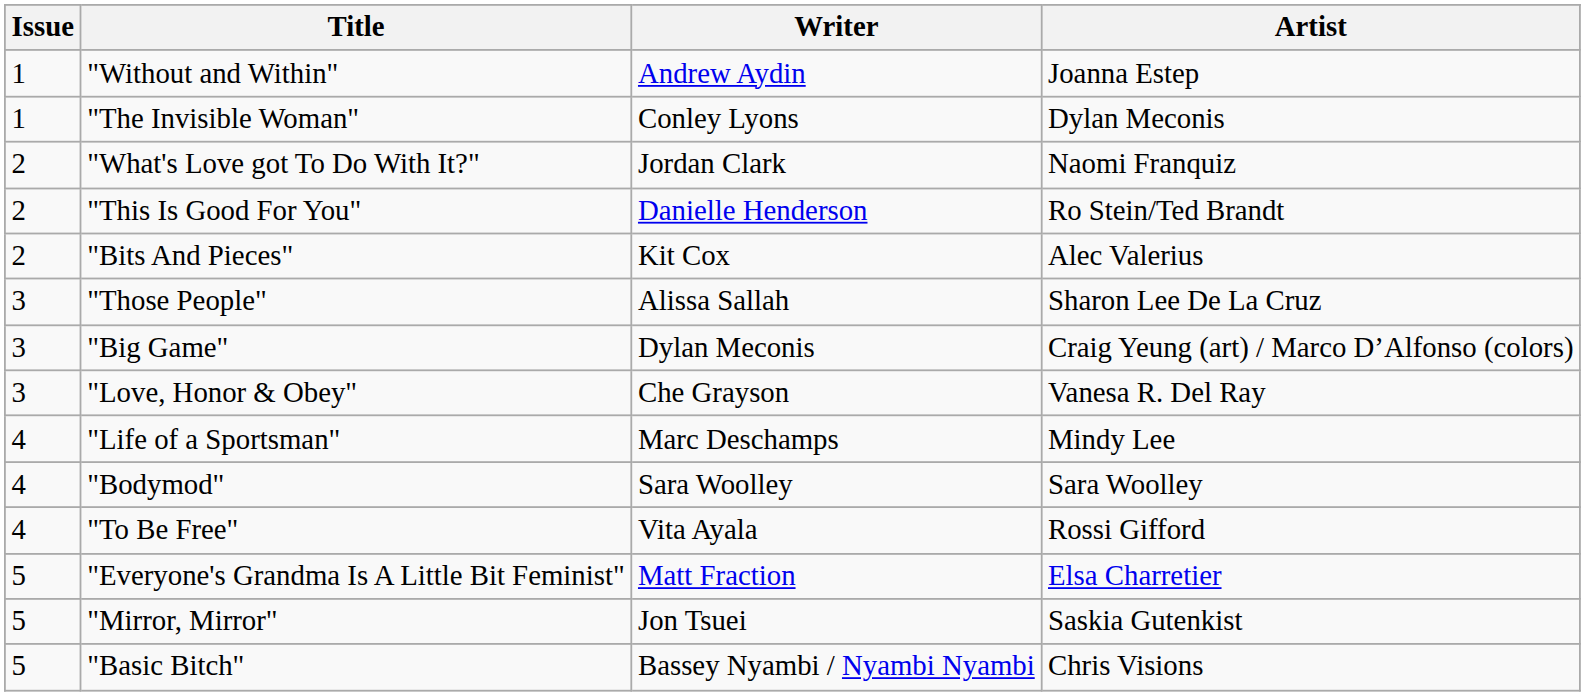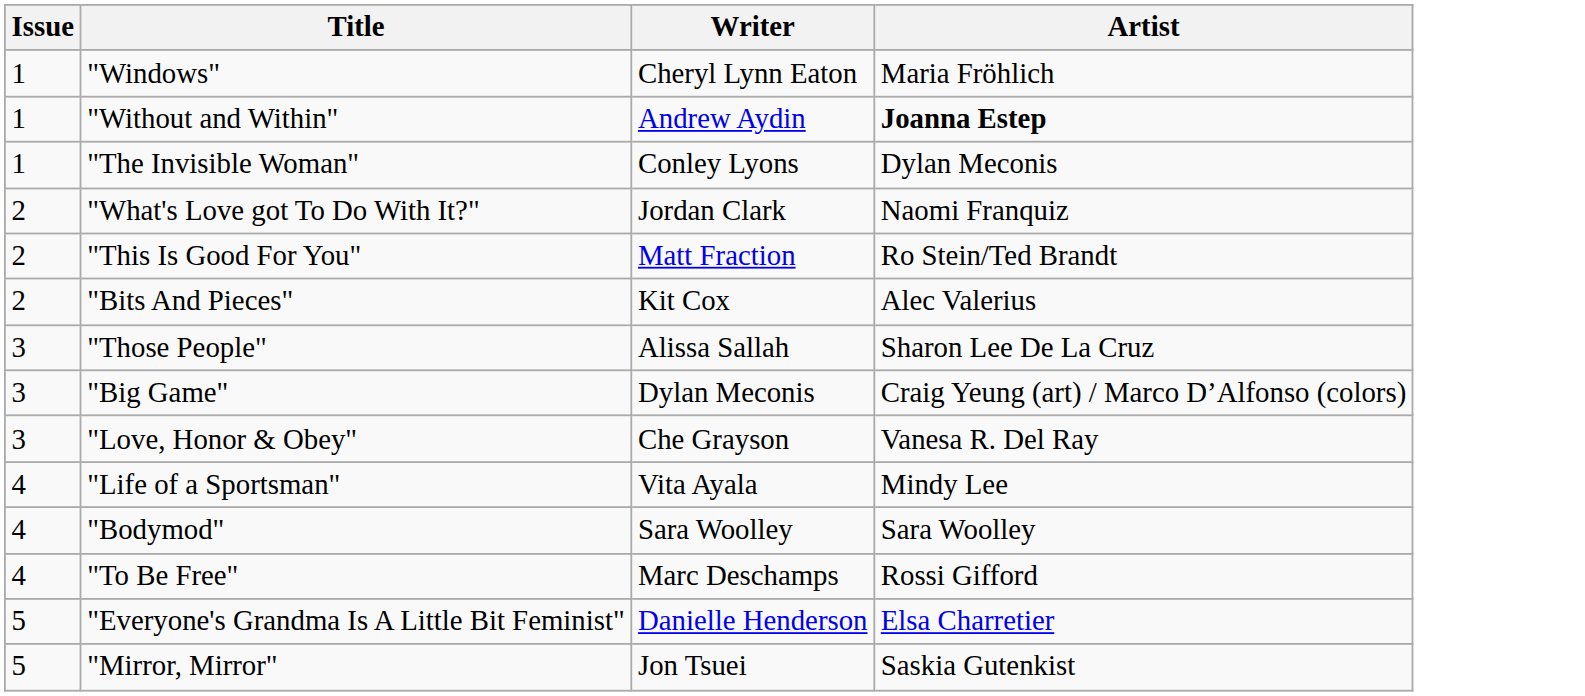 <table class="wikitable">
 <tr>
 <th>Issue</th>
 <th>Title</th>
 <th>Writer</th>
 <th>Artist</th>
 </tr>
 <tr>
 <td>1</td>
+<td>"Windows"</td>
+<td>Cheryl Lynn Eaton</td>
+<td>Maria Fröhlich</td>
+</tr>
+<tr>
+<td>1</td>
 <td>"Without and Within"</td>
 <td><a href='#'>Andrew Aydin</a></td>
-<td>Joanna Estep</td>
+<td><strong>Joanna Estep</strong></td>
 </tr>
 <tr>
 <td>1</td>
 <td>"The Invisible Woman"</td>
 <td>Conley Lyons</td>
 <td>Dylan Meconis</td>
 </tr>
 <tr>
 <td>2</td>
 <td>"What's Love got To Do With It?"</td>
 <td>Jordan Clark</td>
 <td>Naomi Franquiz</td>
 </tr>
 <tr>
 <td>2</td>
 <td>"This Is Good For You"</td>
-<td><a href='#'>Danielle Henderson</a></td>
+<td><a href='#'>Matt Fraction</a></td>
 <td>Ro Stein/Ted Brandt</td>
 </tr>
 <tr>
 <td>2</td>
 <td>"Bits And Pieces"</td>
 <td>Kit Cox</td>
 <td>Alec Valerius</td>
 </tr>
 <tr>
 <td>3</td>
 <td>"Those People"</td>
 <td>Alissa Sallah</td>
 <td>Sharon Lee De La Cruz</td>
 </tr>
 <tr>
 <td>3</td>
 <td>"Big Game"</td>
 <td>Dylan Meconis</td>
 <td>Craig Yeung (art) / Marco D’Alfonso (colors)</td>
 </tr>
 <tr>
 <td>3</td>
 <td>"Love, Honor & Obey"</td>
 <td>Che Grayson</td>
 <td>Vanesa R. Del Ray</td>
 </tr>
 <tr>
 <td>4</td>
 <td>"Life of a Sportsman"</td>
-<td>Marc Deschamps</td>
+<td>Vita Ayala</td>
 <td>Mindy Lee</td>
 </tr>
 <tr>
 <td>4</td>
 <td>"Bodymod"</td>
 <td>Sara Woolley</td>
 <td>Sara Woolley</td>
 </tr>
 <tr>
 <td>4</td>
 <td>"To Be Free"</td>
-<td>Vita Ayala</td>
+<td>Marc Deschamps</td>
 <td>Rossi Gifford</td>
 </tr>
 <tr>
 <td>5</td>
 <td>"Everyone's Grandma Is A Little Bit Feminist"</td>
-<td><a href='#'>Matt Fraction</a></td>
+<td><a href='#'>Danielle Henderson</a></td>
 <td><a href='#'>Elsa Charretier</a></td>
 </tr>
 <tr>
 <td>5</td>
 <td>"Mirror, Mirror"</td>
 <td>Jon Tsuei</td>
 <td>Saskia Gutenkist</td>
 </tr>
-<tr>
-<td>5</td>
-<td>"Basic Bitch"</td>
-<td>Bassey Nyambi / <a href='#'>Nyambi Nyambi</a></td>
-<td>Chris Visions</td>
-</tr>
 </table>
